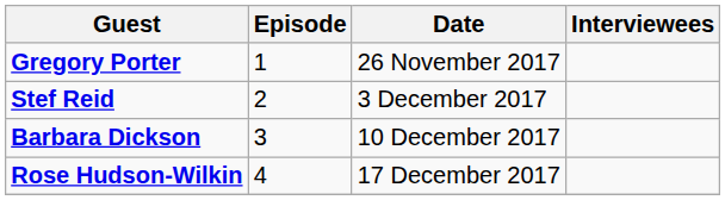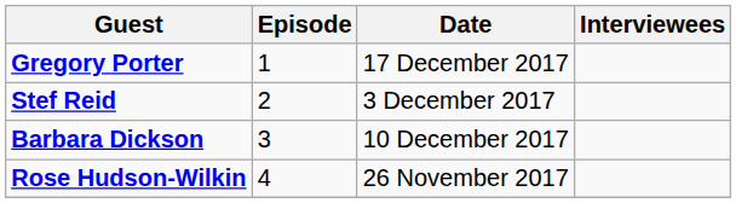 <table class="wikitable">
 <tr>
 <th>Guest</th>
 <th>Episode</th>
 <th>Date</th>
 <th>Interviewees</th>
 </tr>
 <tr>
 <td><strong><a href='#'>Gregory Porter</a></strong></td>
 <td>1</td>
-<td>26 November 2017</td>
+<td>17 December 2017</td>
 <td></td>
 </tr>
 <tr>
 <td><strong><a href='#'>Stef Reid</a></strong></td>
 <td>2</td>
 <td>3 December 2017</td>
 <td></td>
 </tr>
 <tr>
 <td><strong><a href='#'>Barbara Dickson</a></strong></td>
 <td>3</td>
 <td>10 December 2017</td>
 <td></td>
 </tr>
 <tr>
 <td><strong><a href='#'>Rose Hudson-Wilkin</a></strong></td>
 <td>4</td>
-<td>17 December 2017</td>
+<td>26 November 2017</td>
 <td></td>
 </tr>
 <tr>
 </tr>
 </table>
